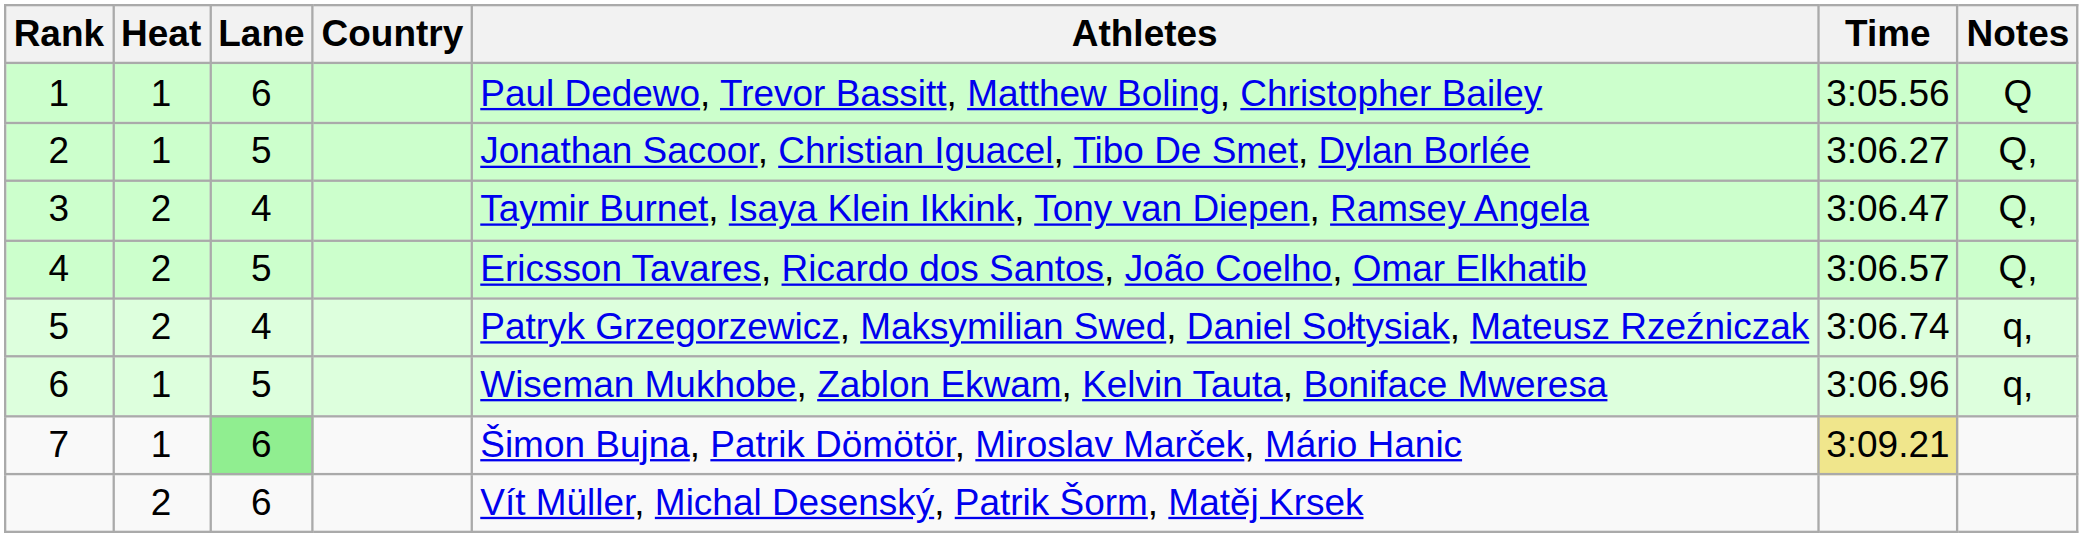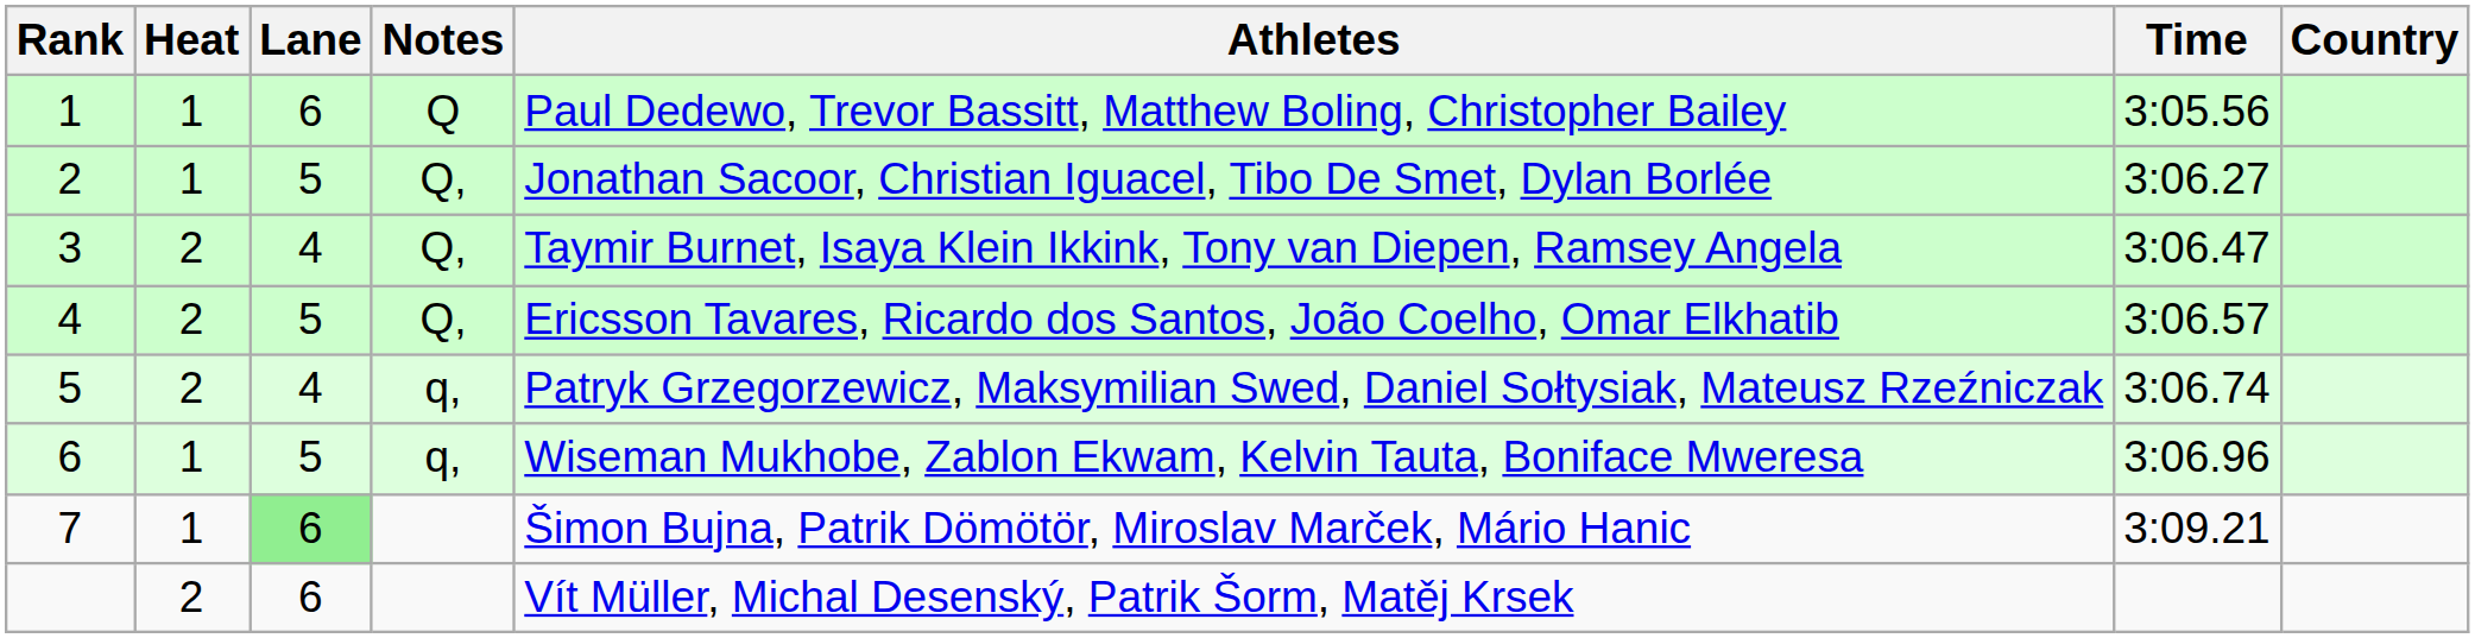 <table class="wikitable sortable" style="text-align:center">
 <tr>
 <th>Rank</th>
 <th>Heat</th>
 <th>Lane</th>
-<th>Country</th>
+<th>Notes</th>
 <th>Athletes</th>
 <th>Time</th>
-<th>Notes</th>
+<th>Country</th>
 </tr>
 <tr bgcolor=ccffcc>
 <td>1</td>
 <td>1</td>
 <td>6</td>
-<td align=left></td>
+<td>Q</td>
 <td align="left"><a href='#'>Paul Dedewo</a>, <a href='#'>Trevor Bassitt</a>, <a href='#'>Matthew Boling</a>, <a href='#'>Christopher Bailey</a></td>
 <td>3:05.56</td>
-<td>Q</td>
+<td align=left></td>
 </tr>
 <tr bgcolor=ccffcc>
 <td>2</td>
 <td>1</td>
 <td>5</td>
-<td align=left></td>
+<td>Q, </td>
 <td align="left"><a href='#'>Jonathan Sacoor</a>, <a href='#'>Christian Iguacel</a>, <a href='#'>Tibo De Smet</a>, <a href='#'>Dylan Borlée</a></td>
 <td>3:06.27</td>
-<td>Q, </td>
+<td align=left></td>
 </tr>
 <tr bgcolor=ccffcc>
 <td>3</td>
 <td>2</td>
 <td>4</td>
-<td align="left"></td>
+<td>Q, </td>
 <td align="left"><a href='#'>Taymir Burnet</a>, <a href='#'>Isaya Klein Ikkink</a>, <a href='#'>Tony van Diepen</a>, <a href='#'>Ramsey Angela</a></td>
 <td>3:06.47</td>
-<td>Q, </td>
+<td align="left"></td>
 </tr>
 <tr bgcolor=ccffcc>
 <td>4</td>
 <td>2</td>
 <td>5</td>
-<td align="left"></td>
+<td>Q, </td>
 <td align="left"><a href='#'>Ericsson Tavares</a>, <a href='#'>Ricardo dos Santos</a>, <a href='#'>João Coelho</a>, <a href='#'>Omar Elkhatib</a></td>
 <td>3:06.57</td>
-<td>Q, </td>
+<td align="left"></td>
 </tr>
 <tr bgcolor="ddffdd">
 <td>5</td>
 <td>2</td>
 <td>4</td>
-<td align="left"></td>
+<td>q, </td>
 <td align="left"><a href='#'>Patryk Grzegorzewicz</a>, <a href='#'>Maksymilian Swed</a>, <a href='#'>Daniel Sołtysiak</a>, <a href='#'>Mateusz Rzeźniczak</a></td>
 <td>3:06.74</td>
-<td>q, </td>
+<td align="left"></td>
 </tr>
 <tr bgcolor="ddffdd">
 <td>6</td>
 <td>1</td>
 <td>5</td>
-<td align="left"></td>
+<td>q, </td>
 <td align="left"><a href='#'>Wiseman Mukhobe</a>, <a href='#'>Zablon Ekwam</a>, <a href='#'>Kelvin Tauta</a>, <a href='#'>Boniface Mweresa</a></td>
 <td>3:06.96</td>
-<td>q, </td>
+<td align="left"></td>
 </tr>
 <tr>
 <td>7</td>
 <td>1</td>
 <td style="background: lightgreen;">6</td>
+<td></td>
+<td align="left"><a href='#'>Šimon Bujna</a>, <a href='#'>Patrik Dömötör</a>, <a href='#'>Miroslav Marček</a>, <a href='#'>Mário Hanic</a></td>
+<td>3:09.21</td>
 <td align="left"></td>
-<td align="left"><a href='#'>Šimon Bujna</a>, <a href='#'>Patrik Dömötör</a>, <a href='#'>Miroslav Marček</a>, <a href='#'>Mário Hanic</a></td>
-<td style="background: khaki;">3:09.21</td>
-<td></td>
 </tr>
 <tr>
 <td></td>
 <td>2</td>
 <td>6</td>
-<td align=left></td>
+<td></td>
 <td align="left"><a href='#'>Vít Müller</a>, <a href='#'>Michal Desenský</a>, <a href='#'>Patrik Šorm</a>, <a href='#'>Matěj Krsek</a></td>
 <td></td>
-<td></td>
+<td align=left></td>
 </tr>
 </table>
